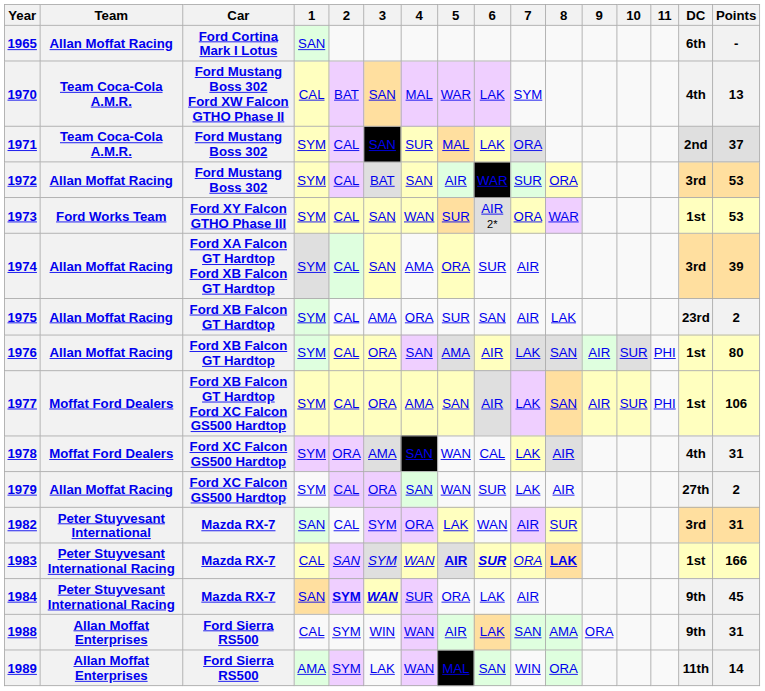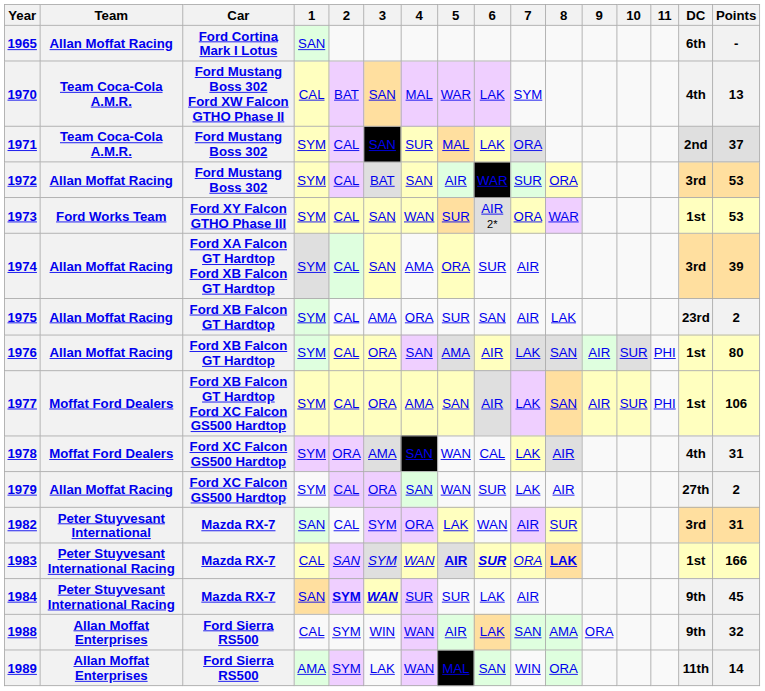 <table class="wikitable" style="text-align:center; font-size:95%">
 <tr>
 <th>Year</th>
 <th>Team</th>
 <th>Car</th>
 <th>1</th>
 <th>2</th>
 <th>3</th>
 <th>4</th>
 <th>5</th>
 <th>6</th>
 <th>7</th>
 <th>8</th>
 <th>9</th>
 <th>10</th>
 <th>11</th>
 <th>DC</th>
 <th>Points</th>
 </tr>
 <tr>
 <th><a href='#'>1965</a></th>
 <th><a href='#'>Allan Moffat Racing</a></th>
 <th><a href='#'>Ford Cortina Mark I Lotus</a></th>
 <td style="background:#dfffdf;"><a href='#'>SAN</a><br></td>
 <td></td>
 <td></td>
 <td></td>
 <td></td>
 <td></td>
 <td></td>
 <td></td>
 <td></td>
 <td></td>
 <td></td>
 <th>6th</th>
 <th>-</th>
 </tr>
 <tr>
 <th><a href='#'>1970</a></th>
 <th><a href='#'>Team Coca-Cola A.M.R.</a></th>
 <th><a href='#'>Ford Mustang Boss 302</a><br><a href='#'>Ford XW Falcon GTHO Phase II</a></th>
 <td style="background:#ffffbf;"><a href='#'>CAL</a><br></td>
 <td style="background:#efcfff;"><a href='#'>BAT</a><br></td>
 <td style="background:#ffdf9f;"><a href='#'>SAN</a><br></td>
 <td style="background:#efcfff;"><a href='#'>MAL</a><br></td>
 <td style="background:#efcfff;"><a href='#'>WAR</a><br></td>
 <td style="background:#efcfff;"><a href='#'>LAK</a><br></td>
 <td><a href='#'>SYM</a><br></td>
 <td></td>
 <td></td>
 <td></td>
 <td></td>
 <th>4th</th>
 <th>13</th>
 </tr>
 <tr>
 <th><a href='#'>1971</a></th>
 <th><a href='#'>Team Coca-Cola A.M.R.</a></th>
 <th><a href='#'>Ford Mustang Boss 302</a></th>
 <td style="background:#ffffbf;"><a href='#'>SYM</a><br></td>
 <td style="background:#efcfff;"><a href='#'>CAL</a><br></td>
 <td style="background:#000000; color:white"><a href='#'>SAN</a><br></td>
 <td style="background:#ffffbf;"><a href='#'>SUR</a><br></td>
 <td style="background:#ffdf9f;"><a href='#'>MAL</a><br></td>
 <td style="background:#ffffbf;"><a href='#'>LAK</a><br></td>
 <td style="background:#dfdfdf;"><a href='#'>ORA</a><br></td>
 <td></td>
 <td></td>
 <td></td>
 <td></td>
 <th style="background:#dfdfdf;"><strong>2nd</strong></th>
 <th style="background:#dfdfdf;">37</th>
 </tr>
 <tr>
 <th><a href='#'>1972</a></th>
 <th><a href='#'>Allan Moffat Racing</a></th>
 <th><a href='#'>Ford Mustang Boss 302</a></th>
 <td style="background:#ffffbf;"><a href='#'>SYM</a><br></td>
 <td style="background:#efcfff;"><a href='#'>CAL</a><br></td>
 <td style="background:#dfdfdf;"><a href='#'>BAT</a><br></td>
 <td style="background:#ffffbf;"><a href='#'>SAN</a><br></td>
 <td style="background:#dfffdf;"><a href='#'>AIR</a><br></td>
 <td style="background:#000000; color:white"><a href='#'>WAR</a><br></td>
 <td style="background:#dfffdf;"><a href='#'>SUR</a><br></td>
 <td style="background:#ffffbf;"><a href='#'>ORA</a><br></td>
 <td></td>
 <td></td>
 <td></td>
 <th style="background:#ffdf9f;"><strong>3rd</strong></th>
 <th style="background:#ffdf9f;">53</th>
 </tr>
 <tr>
 <th><a href='#'>1973</a></th>
 <th><a href='#'>Ford Works Team</a></th>
 <th><a href='#'>Ford XY Falcon GTHO Phase III</a></th>
 <td style="background:#ffffbf;"><a href='#'>SYM</a><br></td>
 <td style="background:#ffffbf;"><a href='#'>CAL</a><br></td>
 <td style="background:#ffffbf;"><a href='#'>SAN</a><br></td>
 <td style="background:#ffffbf;"><a href='#'>WAN</a><br></td>
 <td style="background:#ffdf9f;"><a href='#'>SUR</a><br></td>
 <td style="background:#dfdfdf;"><a href='#'>AIR</a><br><small>2*</small></td>
 <td style="background:#ffffbf;"><a href='#'>ORA</a><br></td>
 <td style="background:#efcfff;"><a href='#'>WAR</a><br></td>
 <td></td>
 <td></td>
 <td></td>
 <th style="background:#ffffbf;"><strong>1st</strong></th>
 <th style="background:#ffffbf;">53</th>
 </tr>
 <tr>
 <th><a href='#'>1974</a></th>
 <th><a href='#'>Allan Moffat Racing</a></th>
 <th><a href='#'>Ford XA Falcon GT Hardtop</a><br><a href='#'>Ford XB Falcon GT Hardtop</a></th>
 <td style="background:#dfdfdf;"><a href='#'>SYM</a><br></td>
 <td style="background:#dfffdf;"><a href='#'>CAL</a><br></td>
 <td style="background:#ffffbf;"><a href='#'>SAN</a><br></td>
 <td><a href='#'>AMA</a><br></td>
 <td style="background:#ffffbf;"><a href='#'>ORA</a><br></td>
 <td><a href='#'>SUR</a></td>
 <td><a href='#'>AIR</a></td>
 <td></td>
 <td></td>
 <td></td>
 <td></td>
 <th style="background:#ffdf9f;"><strong>3rd</strong></th>
 <th style="background:#ffdf9f;">39</th>
 </tr>
 <tr>
 <th><a href='#'>1975</a></th>
 <th><a href='#'>Allan Moffat Racing</a></th>
 <th><a href='#'>Ford XB Falcon GT Hardtop</a></th>
 <td style="background:#dfffdf;"><a href='#'>SYM</a><br></td>
 <td><a href='#'>CAL</a></td>
 <td><a href='#'>AMA</a></td>
 <td><a href='#'>ORA</a></td>
 <td><a href='#'>SUR</a></td>
 <td><a href='#'>SAN</a></td>
 <td><a href='#'>AIR</a></td>
 <td><a href='#'>LAK</a></td>
 <td></td>
 <td></td>
 <td></td>
 <th>23rd</th>
 <th>2</th>
 </tr>
 <tr>
 <th><a href='#'>1976</a></th>
 <th><a href='#'>Allan Moffat Racing</a></th>
 <th><a href='#'>Ford XB Falcon GT Hardtop</a></th>
 <td style="background:#dfffdf;"><a href='#'>SYM</a><br></td>
 <td style="background:#ffffbf;"><a href='#'>CAL</a><br></td>
 <td style="background:#ffffbf;"><a href='#'>ORA</a><br></td>
 <td style="background:#efcfff;"><a href='#'>SAN</a><br></td>
 <td style="background:#dfdfdf;"><a href='#'>AMA</a><br></td>
 <td style="background:#ffffbf;"><a href='#'>AIR</a><br></td>
 <td style="background:#dfdfdf;"><a href='#'>LAK</a><br></td>
 <td style="background:#dfdfdf;"><a href='#'>SAN</a><br></td>
 <td style="background:#dfffdf;"><a href='#'>AIR</a><br></td>
 <td style="background:#dfdfdf;"><a href='#'>SUR</a><br></td>
 <td><a href='#'>PHI</a></td>
 <th style="background:#ffffbf;"><strong>1st</strong></th>
 <th style="background:#ffffbf;">80</th>
 </tr>
 <tr>
 <th><a href='#'>1977</a></th>
 <th><a href='#'>Moffat Ford Dealers</a></th>
 <th><a href='#'>Ford XB Falcon GT Hardtop</a><br><a href='#'>Ford XC Falcon GS500 Hardtop</a></th>
 <td style="background:#ffffbf;"><a href='#'>SYM</a><br></td>
 <td style="background:#ffffbf;"><a href='#'>CAL</a><br></td>
 <td style="background:#ffffbf;"><a href='#'>ORA</a><br></td>
 <td style="background:#ffffbf;"><a href='#'>AMA</a><br></td>
 <td style="background:#ffffbf;"><a href='#'>SAN</a><br></td>
 <td style="background:#dfdfdf;"><a href='#'>AIR</a><br></td>
 <td style="background:#efcfff;"><a href='#'>LAK</a><br></td>
 <td style="background:#ffdf9f;"><a href='#'>SAN</a><br></td>
 <td style="background:#ffffbf;"><a href='#'>AIR</a><br></td>
 <td style="background:#ffffbf;"><a href='#'>SUR</a><br></td>
 <td><a href='#'>PHI</a></td>
 <th style="background:#ffffbf;"><strong>1st</strong></th>
 <th style="background:#ffffbf;">106</th>
 </tr>
 <tr>
 <th><a href='#'>1978</a></th>
 <th><a href='#'>Moffat Ford Dealers</a></th>
 <th><a href='#'>Ford XC Falcon GS500 Hardtop</a></th>
 <td style="background:#efcfff;"><a href='#'>SYM</a><br></td>
 <td style="background:#efcfff;"><a href='#'>ORA</a><br></td>
 <td style="background:#dfdfdf;"><a href='#'>AMA</a><br></td>
 <td style="background:#000000; color:white"><a href='#'>SAN</a><br></td>
 <td><a href='#'>WAN</a></td>
 <td><a href='#'>CAL</a></td>
 <td style="background:#ffffbf;"><a href='#'>LAK</a><br></td>
 <td style="background:#dfdfdf;"><a href='#'>AIR</a><br></td>
 <td></td>
 <td></td>
 <td></td>
 <th>4th</th>
 <th>31</th>
 </tr>
 <tr>
 <th><a href='#'>1979</a></th>
 <th><a href='#'>Allan Moffat Racing</a></th>
 <th><a href='#'>Ford XC Falcon GS500 Hardtop</a></th>
 <td><a href='#'>SYM</a></td>
 <td style="background:#efcfff;"><a href='#'>CAL</a><br></td>
 <td style="background:#efcfff;"><a href='#'>ORA</a><br></td>
 <td style="background:#dfffdf;"><a href='#'>SAN</a><br></td>
 <td><a href='#'>WAN</a></td>
 <td><a href='#'>SUR</a></td>
 <td><a href='#'>LAK</a></td>
 <td><a href='#'>AIR</a></td>
 <td></td>
 <td></td>
 <td></td>
 <th>27th</th>
 <th>2</th>
 </tr>
 <tr>
 <th><a href='#'>1982</a></th>
 <th><a href='#'>Peter Stuyvesant International</a></th>
 <th><a href='#'>Mazda RX-7</a></th>
 <td style="background:#dfffdf;"><a href='#'>SAN</a><br></td>
 <td><a href='#'>CAL</a></td>
 <td style="background:#efcfff;"><a href='#'>SYM</a><br></td>
 <td style="background:#efcfff;"><a href='#'>ORA</a><br></td>
 <td style="background:#ffffbf;"><a href='#'>LAK</a><br></td>
 <td><a href='#'>WAN</a></td>
 <td style="background:#efcfff;"><a href='#'>AIR</a><br></td>
 <td style="background:#ffffbf;"><a href='#'>SUR</a><br></td>
 <td></td>
 <td></td>
 <td></td>
 <th style="background:#ffdf9f;"><strong>3rd</strong></th>
 <th style="background:#ffdf9f;">31</th>
 </tr>
 <tr>
 <th><a href='#'>1983</a></th>
 <th><a href='#'>Peter Stuyvesant International Racing</a></th>
 <th><a href='#'>Mazda RX-7</a></th>
 <td style="background:#ffffbf;"><a href='#'>CAL</a><br></td>
 <td style="background:#efcfff;"><em><a href='#'>SAN</a></em><br></td>
 <td style="background:#dfdfdf;"><em><a href='#'>SYM</a></em><br></td>
 <td style="background:#ffffbf;"><em><a href='#'>WAN</a></em><br></td>
 <td style="background:#dfdfdf;"><strong><a href='#'>AIR</a></strong><br></td>
 <td style="background:#ffffbf;"><strong><em><a href='#'>SUR</a></em></strong><br></td>
 <td style="background:#ffffbf;"><em><a href='#'>ORA</a></em><br></td>
 <td style="background:#ffdf9f;"><strong><a href='#'>LAK</a></strong><br></td>
 <td></td>
 <td></td>
 <td></td>
 <th style="background:#ffffbf;"><strong>1st</strong></th>
 <th style="background:#ffffbf;">166</th>
 </tr>
 <tr>
 <th><a href='#'>1984</a></th>
 <th><a href='#'>Peter Stuyvesant International Racing</a></th>
 <th><a href='#'>Mazda RX-7</a></th>
 <td style="background:#ffdf9f;"><a href='#'>SAN</a><br></td>
 <td style="background:#efcfff;"><strong><a href='#'>SYM</a></strong><br></td>
 <td style="background:#ffffbf;"><strong><em><a href='#'>WAN</a></em></strong><br></td>
 <td style="background:#efcfff;"><a href='#'>SUR</a><br></td>
-<td><a href='#'>ORA</a></td>
+<td><a href='#'>SUR</a></td>
 <td><a href='#'>LAK</a></td>
 <td><a href='#'>AIR</a></td>
 <td></td>
 <td></td>
 <td></td>
 <td></td>
 <th>9th</th>
 <th>45</th>
 </tr>
 <tr>
 <th><a href='#'>1988</a></th>
 <th><a href='#'>Allan Moffat Enterprises</a></th>
 <th><a href='#'>Ford Sierra RS500</a></th>
 <td><a href='#'>CAL</a></td>
 <td><a href='#'>SYM</a></td>
 <td><a href='#'>WIN</a></td>
 <td style="background:#efcfff;"><a href='#'>WAN</a><br></td>
 <td style="background:#dfffdf;"><a href='#'>AIR</a><br></td>
 <td style="background:#ffdf9f;"><a href='#'>LAK</a><br></td>
 <td style="background:#dfffdf;"><a href='#'>SAN</a><br></td>
 <td style="background:#dfffdf;"><a href='#'>AMA</a><br></td>
 <td><a href='#'>ORA</a><br></td>
 <td></td>
 <td></td>
 <th>9th</th>
-<th>31</th>
+<th>32</th>
 </tr>
 <tr>
 <th><a href='#'>1989</a></th>
 <th><a href='#'>Allan Moffat Enterprises</a></th>
 <th><a href='#'>Ford Sierra RS500</a></th>
 <td style="background:#dfffdf;"><a href='#'>AMA</a><br></td>
 <td style="background:#efcfff;"><a href='#'>SYM</a><br></td>
 <td><a href='#'>LAK</a></td>
 <td style="background:#efcfff;"><a href='#'>WAN</a><br></td>
 <td style="background:#000000; color:white"><a href='#'>MAL</a><br></td>
 <td style="background:#dfffdf;"><a href='#'>SAN</a><br></td>
 <td><a href='#'>WIN</a></td>
 <td style="background:#dfffdf;"><a href='#'>ORA</a><br></td>
 <td></td>
 <td></td>
 <td></td>
 <th>11th</th>
 <th>14</th>
 </tr>
 </table>
